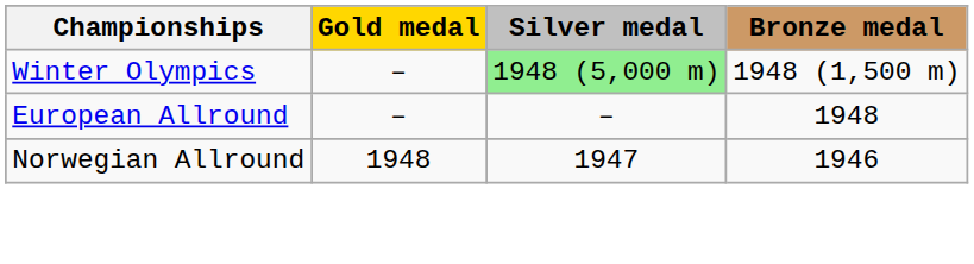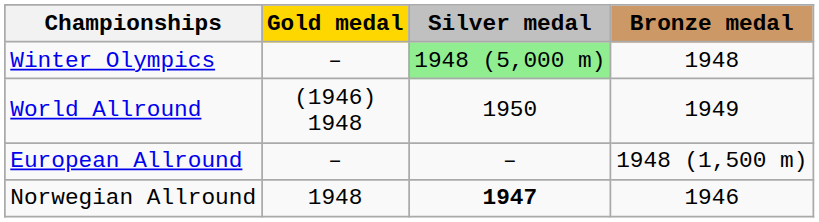 <table class="wikitable">
 <tr>
 <th>Championships</th>
 <td align=center bgcolor=gold><strong>Gold medal</strong></td>
 <td align=center bgcolor=silver><strong>Silver medal</strong></td>
 <td align=center bgcolor=cc9966><strong>Bronze medal</strong></td>
 </tr>
 <tr align="center">
 <td align="left"><a href='#'>Winter Olympics</a></td>
 <td>–</td>
 <td style="background: lightgreen;">1948 (5,000 m)</td>
-<td>1948 (1,500 m)</td>
+<td>1948</td>
+</tr>
+<tr align="center">
+<td align="left"><a href='#'>World Allround</a></td>
+<td>(1946) <br> 1948</td>
+<td>1950</td>
+<td>1949</td>
 </tr>
 <tr align="center">
 <td align="left"><a href='#'>European Allround</a></td>
 <td>–</td>
 <td>–</td>
-<td>1948</td>
+<td>1948 (1,500 m)</td>
 </tr>
 <tr align="center">
 <td align="left">Norwegian Allround</td>
 <td>1948</td>
-<td>1947</td>
+<td><strong>1947</strong></td>
 <td>1946</td>
 </tr>
 </table>
